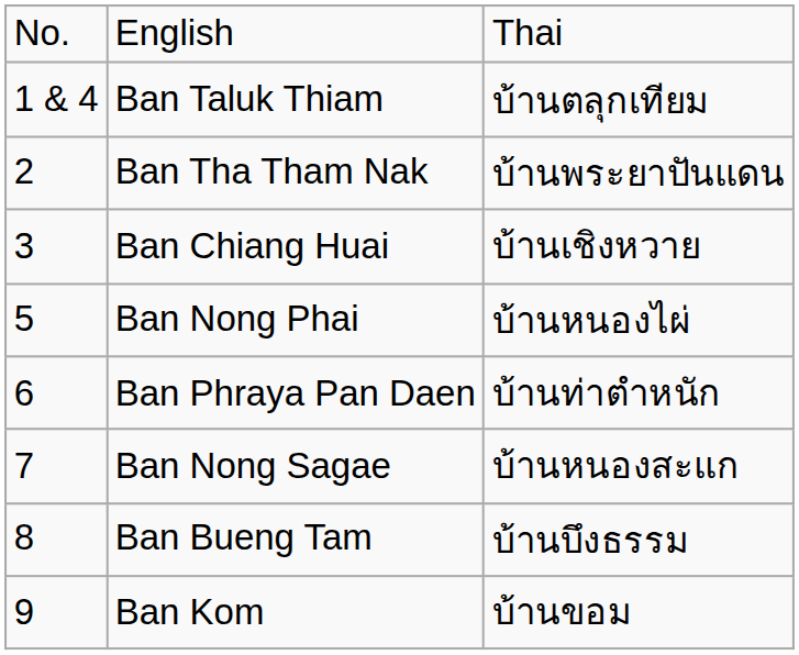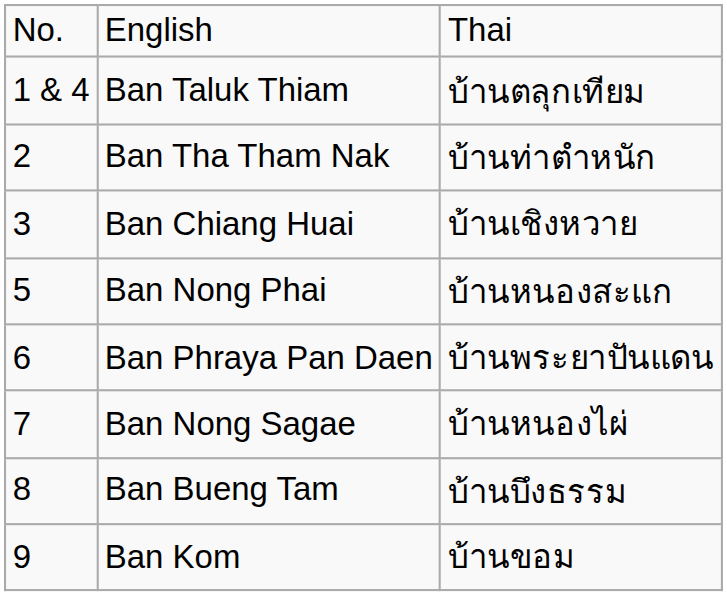 <table class="wikitable">
 <tr>
 <td>No.</td>
 <td>English</td>
 <td>Thai</td>
 </tr>
 <tr>
 <td>1 & 4</td>
 <td>Ban Taluk Thiam</td>
 <td>บ้านตลุกเทียม</td>
 </tr>
 <tr>
 <td>2</td>
 <td>Ban Tha Tham Nak</td>
-<td>บ้านพระยาปันแดน</td>
+<td>บ้านท่าตำหนัก</td>
 </tr>
 <tr>
 <td>3</td>
 <td>Ban Chiang Huai</td>
 <td>บ้านเชิงหวาย</td>
 </tr>
 <tr>
 <td>5</td>
 <td>Ban Nong Phai</td>
-<td>บ้านหนองไผ่</td>
+<td>บ้านหนองสะแก</td>
 </tr>
 <tr>
 <td>6</td>
 <td>Ban Phraya Pan Daen</td>
-<td>บ้านท่าตำหนัก</td>
+<td>บ้านพระยาปันแดน</td>
 </tr>
 <tr>
 <td>7</td>
 <td>Ban Nong Sagae</td>
-<td>บ้านหนองสะแก</td>
+<td>บ้านหนองไผ่</td>
 </tr>
 <tr>
 <td>8</td>
 <td>Ban Bueng Tam</td>
 <td>บ้านบึงธรรม</td>
 </tr>
 <tr>
 <td>9</td>
 <td>Ban Kom</td>
 <td>บ้านขอม</td>
 </tr>
 </table>
